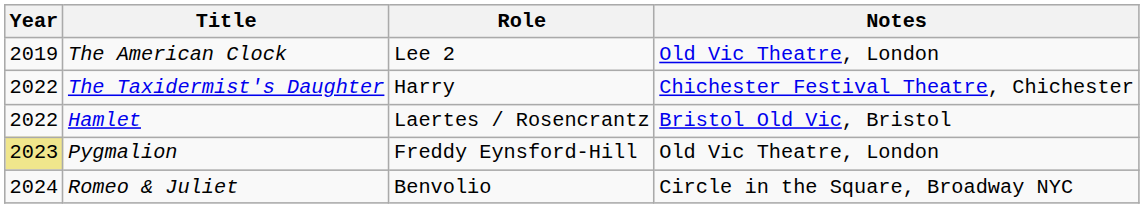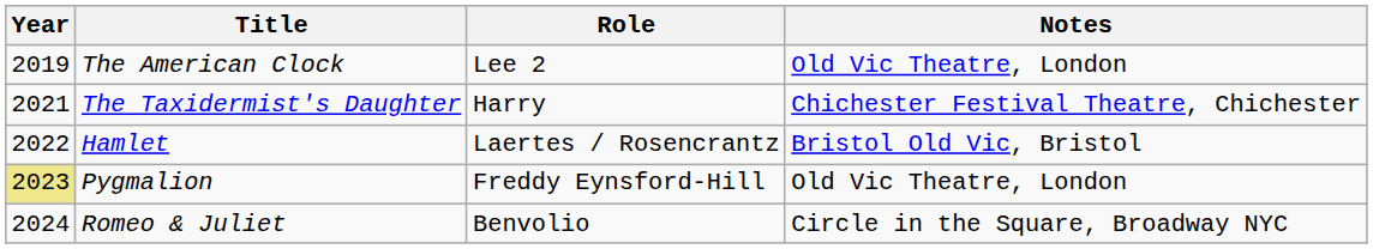 <table class="wikitable sortable">
 <tr>
 <th>Year</th>
 <th>Title</th>
 <th>Role</th>
 <th class="unsortable">Notes</th>
 </tr>
 <tr>
 <td>2019</td>
 <td><em>The American Clock</em></td>
 <td>Lee 2</td>
 <td><a href='#'>Old Vic Theatre</a>, London</td>
 </tr>
 <tr>
-<td>2022</td>
+<td>2021</td>
 <td><em><a href='#'>The Taxidermist's Daughter</a></em></td>
 <td>Harry</td>
 <td><a href='#'>Chichester Festival Theatre</a>, Chichester</td>
 </tr>
 <tr>
 <td>2022</td>
 <td><em><a href='#'>Hamlet</a></em></td>
 <td>Laertes / Rosencrantz</td>
 <td><a href='#'>Bristol Old Vic</a>, Bristol</td>
 </tr>
 <tr>
 <td style="background: khaki;">2023</td>
 <td><em>Pygmalion</em></td>
 <td>Freddy Eynsford-Hill</td>
 <td>Old Vic Theatre, London</td>
 </tr>
 <tr>
 <td>2024</td>
 <td><em>Romeo & Juliet</em></td>
 <td>Benvolio</td>
 <td>Circle in the Square, Broadway NYC</td>
 </tr>
 </table>
